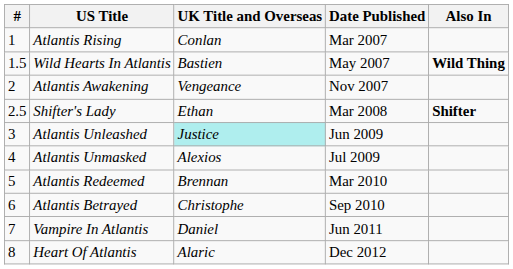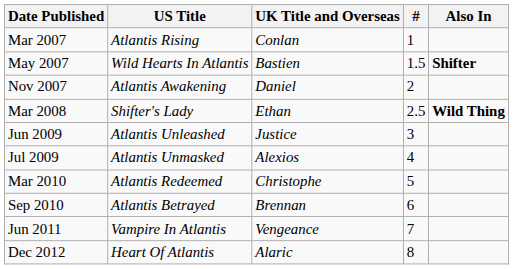 <table class="wikitable">
 <tr>
-<th>#</th>
+<th>Date Published</th>
 <th>US Title</th>
 <th>UK Title and Overseas</th>
-<th>Date Published</th>
+<th>#</th>
 <th>Also In</th>
 </tr>
 <tr>
-<td>1</td>
+<td>Mar 2007</td>
 <td><em>Atlantis Rising</em></td>
 <td><em>Conlan</em></td>
-<td>Mar 2007</td>
+<td>1</td>
 <td></td>
 </tr>
 <tr>
-<td>1.5</td>
+<td>May 2007</td>
 <td><em>Wild Hearts In Atlantis</em></td>
 <td><em>Bastien</em></td>
-<td>May 2007</td>
+<td>1.5</td>
+<td><strong>Shifter</strong></td>
+</tr>
+<tr>
+<td>Nov 2007</td>
+<td><em>Atlantis Awakening</em></td>
+<td><em>Daniel</em></td>
+<td>2</td>
+<td></td>
+</tr>
+<tr>
+<td>Mar 2008</td>
+<td><em>Shifter's Lady</em></td>
+<td><em>Ethan</em></td>
+<td>2.5</td>
 <td><strong>Wild Thing</strong></td>
 </tr>
 <tr>
-<td>2</td>
-<td><em>Atlantis Awakening</em></td>
-<td><em>Vengeance</em></td>
-<td>Nov 2007</td>
+<td>Jun 2009</td>
+<td><em>Atlantis Unleashed</em></td>
+<td><em>Justice</em></td>
+<td>3</td>
 <td></td>
 </tr>
 <tr>
-<td>2.5</td>
-<td><em>Shifter's Lady</em></td>
-<td><em>Ethan</em></td>
-<td>Mar 2008</td>
-<td><strong>Shifter</strong></td>
-</tr>
-<tr>
-<td>3</td>
-<td><em>Atlantis Unleashed</em></td>
-<td style="background: paleturquoise;"><em>Justice</em></td>
-<td>Jun 2009</td>
+<td>Jul 2009</td>
+<td><em>Atlantis Unmasked</em></td>
+<td><em>Alexios</em></td>
+<td>4</td>
 <td></td>
 </tr>
 <tr>
-<td>4</td>
-<td><em>Atlantis Unmasked</em></td>
-<td><em>Alexios</em></td>
-<td>Jul 2009</td>
+<td>Mar 2010</td>
+<td><em>Atlantis Redeemed</em></td>
+<td><em>Christophe</em></td>
+<td>5</td>
 <td></td>
 </tr>
 <tr>
-<td>5</td>
-<td><em>Atlantis Redeemed</em></td>
+<td>Sep 2010</td>
+<td><em>Atlantis Betrayed</em></td>
 <td><em>Brennan</em></td>
-<td>Mar 2010</td>
+<td>6</td>
 <td></td>
 </tr>
 <tr>
-<td>6</td>
-<td><em>Atlantis Betrayed</em></td>
-<td><em>Christophe</em></td>
-<td>Sep 2010</td>
+<td>Jun 2011</td>
+<td><em>Vampire In Atlantis</em></td>
+<td><em>Vengeance</em></td>
+<td>7</td>
 <td></td>
 </tr>
 <tr>
-<td>7</td>
-<td><em>Vampire In Atlantis</em></td>
-<td><em>Daniel</em></td>
-<td>Jun 2011</td>
-<td></td>
-</tr>
-<tr>
-<td>8</td>
+<td>Dec 2012</td>
 <td><em>Heart Of Atlantis</em></td>
 <td><em>Alaric</em></td>
-<td>Dec 2012</td>
+<td>8</td>
 <td></td>
 </tr>
 </table>
